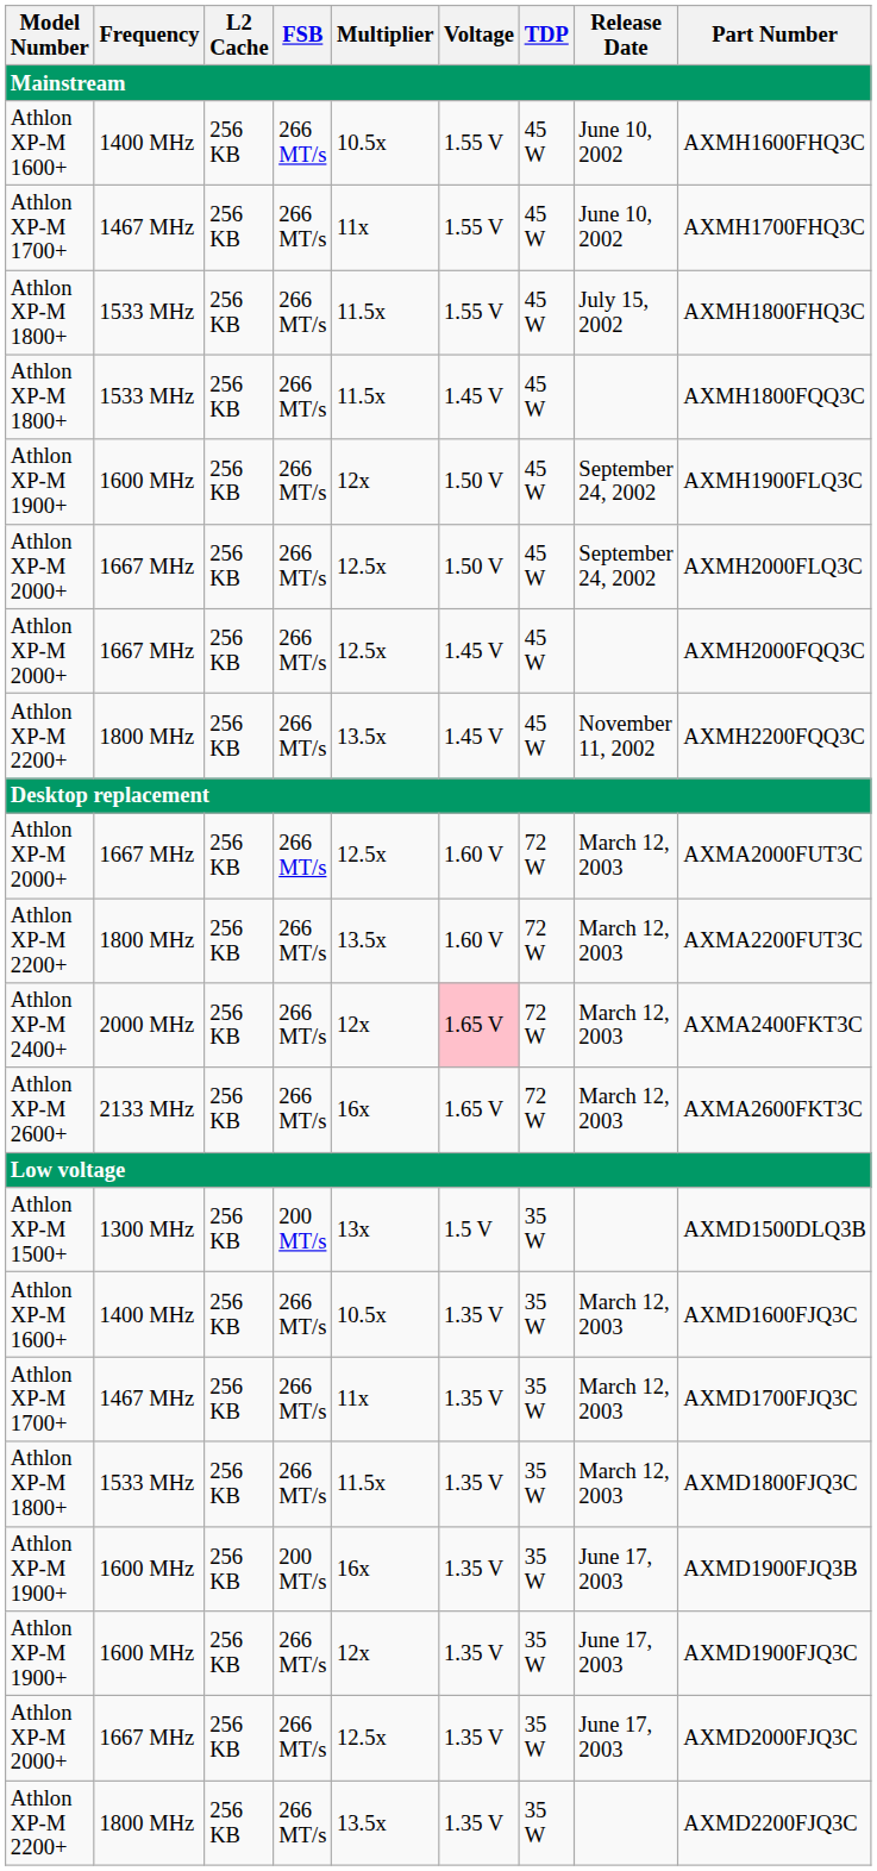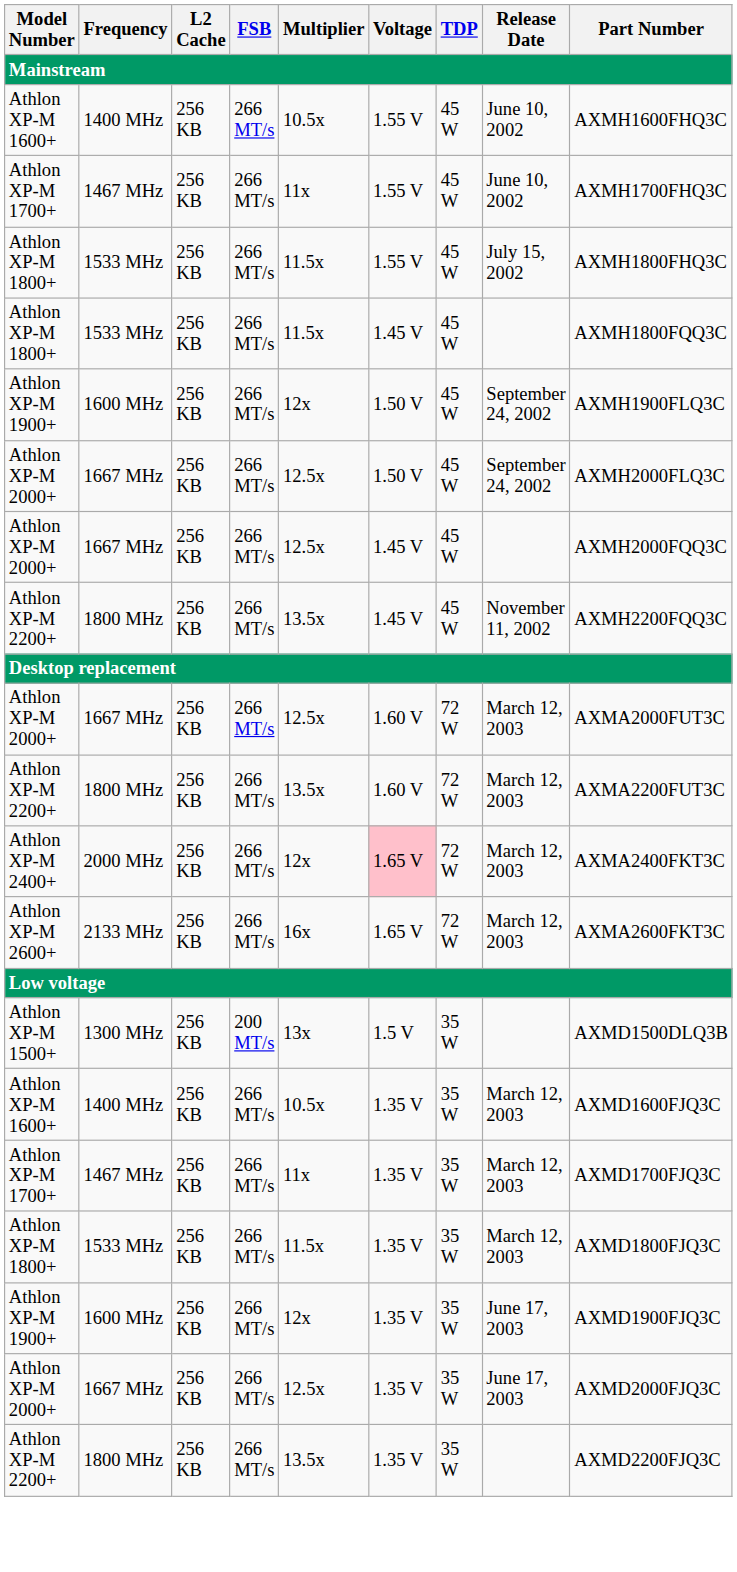 <table class="wikitable">
 <tr>
 <th>Model Number</th>
 <th>Frequency</th>
 <th>L2 Cache</th>
 <th><a href='#'>FSB</a></th>
 <th>Multiplier</th>
 <th>Voltage</th>
 <th><a href='#'>TDP</a></th>
 <th>Release Date</th>
 <th>Part Number</th>
 </tr>
 <tr>
 <td align="left" colspan="9" style="background:#009966;color: white"><strong>Mainstream</strong></td>
 </tr>
 <tr>
 <td>Athlon XP-M 1600+</td>
 <td>1400 MHz</td>
 <td>256 KB</td>
 <td>266 <a href='#'>MT/s</a></td>
 <td>10.5x</td>
 <td>1.55 V</td>
 <td>45 W</td>
 <td>June 10, 2002</td>
 <td>AXMH1600FHQ3C</td>
 </tr>
 <tr>
 <td>Athlon XP-M 1700+</td>
 <td>1467 MHz</td>
 <td>256 KB</td>
 <td>266 MT/s</td>
 <td>11x</td>
 <td>1.55 V</td>
 <td>45 W</td>
 <td>June 10, 2002</td>
 <td>AXMH1700FHQ3C</td>
 </tr>
 <tr>
 <td>Athlon XP-M 1800+</td>
 <td>1533 MHz</td>
 <td>256 KB</td>
 <td>266 MT/s</td>
 <td>11.5x</td>
 <td>1.55 V</td>
 <td>45 W</td>
 <td>July 15, 2002</td>
 <td>AXMH1800FHQ3C</td>
 </tr>
 <tr>
 <td>Athlon XP-M 1800+</td>
 <td>1533 MHz</td>
 <td>256 KB</td>
 <td>266 MT/s</td>
 <td>11.5x</td>
 <td>1.45 V</td>
 <td>45 W</td>
 <td></td>
 <td>AXMH1800FQQ3C</td>
 </tr>
 <tr>
 <td>Athlon XP-M 1900+</td>
 <td>1600 MHz</td>
 <td>256 KB</td>
 <td>266 MT/s</td>
 <td>12x</td>
 <td>1.50 V</td>
 <td>45 W</td>
 <td>September 24, 2002</td>
 <td>AXMH1900FLQ3C</td>
 </tr>
 <tr>
 <td>Athlon XP-M 2000+</td>
 <td>1667 MHz</td>
 <td>256 KB</td>
 <td>266 MT/s</td>
 <td>12.5x</td>
 <td>1.50 V</td>
 <td>45 W</td>
 <td>September 24, 2002</td>
 <td>AXMH2000FLQ3C</td>
 </tr>
 <tr>
 <td>Athlon XP-M 2000+</td>
 <td>1667 MHz</td>
 <td>256 KB</td>
 <td>266 MT/s</td>
 <td>12.5x</td>
 <td>1.45 V</td>
 <td>45 W</td>
 <td></td>
 <td>AXMH2000FQQ3C</td>
 </tr>
 <tr>
 <td>Athlon XP-M 2200+</td>
 <td>1800 MHz</td>
 <td>256 KB</td>
 <td>266 MT/s</td>
 <td>13.5x</td>
 <td>1.45 V</td>
 <td>45 W</td>
 <td>November 11, 2002</td>
 <td>AXMH2200FQQ3C</td>
 </tr>
 <tr>
 <td align="left" colspan="9" style="background:#009966;color: white"><strong>Desktop replacement</strong></td>
 </tr>
 <tr>
 <td>Athlon XP-M 2000+</td>
 <td>1667 MHz</td>
 <td>256 KB</td>
 <td>266 <a href='#'>MT/s</a></td>
 <td>12.5x</td>
 <td>1.60 V</td>
 <td>72 W</td>
 <td>March 12, 2003</td>
 <td>AXMA2000FUT3C</td>
 </tr>
 <tr>
 <td>Athlon XP-M 2200+</td>
 <td>1800 MHz</td>
 <td>256 KB</td>
 <td>266 MT/s</td>
 <td>13.5x</td>
 <td>1.60 V</td>
 <td>72 W</td>
 <td>March 12, 2003</td>
 <td>AXMA2200FUT3C</td>
 </tr>
 <tr>
 <td>Athlon XP-M 2400+</td>
 <td>2000 MHz</td>
 <td>256 KB</td>
 <td>266 MT/s</td>
 <td>12x</td>
 <td style="background: pink;">1.65 V</td>
 <td>72 W</td>
 <td>March 12, 2003</td>
 <td>AXMA2400FKT3C</td>
 </tr>
 <tr>
 <td>Athlon XP-M 2600+</td>
 <td>2133 MHz</td>
 <td>256 KB</td>
 <td>266 MT/s</td>
 <td>16x</td>
 <td>1.65 V</td>
 <td>72 W</td>
 <td>March 12, 2003</td>
 <td>AXMA2600FKT3C</td>
 </tr>
 <tr>
 <td align="left" colspan="9" style="background:#009966;color: white"><strong>Low voltage</strong></td>
 </tr>
 <tr>
 <td>Athlon XP-M 1500+</td>
 <td>1300 MHz</td>
 <td>256 KB</td>
 <td>200 <a href='#'>MT/s</a></td>
 <td>13x</td>
 <td>1.5 V</td>
 <td>35 W</td>
 <td></td>
 <td>AXMD1500DLQ3B</td>
 </tr>
 <tr>
 <td>Athlon XP-M 1600+</td>
 <td>1400 MHz</td>
 <td>256 KB</td>
 <td>266 MT/s</td>
 <td>10.5x</td>
 <td>1.35 V</td>
 <td>35 W</td>
 <td>March 12, 2003</td>
 <td>AXMD1600FJQ3C</td>
 </tr>
 <tr>
 <td>Athlon XP-M 1700+</td>
 <td>1467 MHz</td>
 <td>256 KB</td>
 <td>266 MT/s</td>
 <td>11x</td>
 <td>1.35 V</td>
 <td>35 W</td>
 <td>March 12, 2003</td>
 <td>AXMD1700FJQ3C</td>
 </tr>
 <tr>
 <td>Athlon XP-M 1800+</td>
 <td>1533 MHz</td>
 <td>256 KB</td>
 <td>266 MT/s</td>
 <td>11.5x</td>
 <td>1.35 V</td>
 <td>35 W</td>
 <td>March 12, 2003</td>
 <td>AXMD1800FJQ3C</td>
 </tr>
 <tr>
 <td>Athlon XP-M 1900+</td>
 <td>1600 MHz</td>
 <td>256 KB</td>
-<td>200 MT/s</td>
-<td>16x</td>
-<td>1.35 V</td>
-<td>35 W</td>
-<td>June 17, 2003</td>
-<td>AXMD1900FJQ3B</td>
-</tr>
-<tr>
-<td>Athlon XP-M 1900+</td>
-<td>1600 MHz</td>
-<td>256 KB</td>
 <td>266 MT/s</td>
 <td>12x</td>
 <td>1.35 V</td>
 <td>35 W</td>
 <td>June 17, 2003</td>
 <td>AXMD1900FJQ3C</td>
 </tr>
 <tr>
 <td>Athlon XP-M 2000+</td>
 <td>1667 MHz</td>
 <td>256 KB</td>
 <td>266 MT/s</td>
 <td>12.5x</td>
 <td>1.35 V</td>
 <td>35 W</td>
 <td>June 17, 2003</td>
 <td>AXMD2000FJQ3C</td>
 </tr>
 <tr>
 <td>Athlon XP-M 2200+</td>
 <td>1800 MHz</td>
 <td>256 KB</td>
 <td>266 MT/s</td>
 <td>13.5x</td>
 <td>1.35 V</td>
 <td>35 W</td>
 <td></td>
 <td>AXMD2200FJQ3C</td>
 </tr>
 </table>
